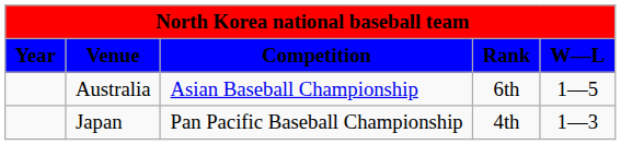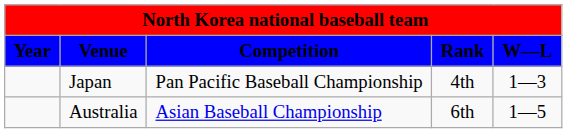 <table style='font-size: 95%; text-align: left;' class='wikitable'>
 <tr>
 <th colspan=5 style="background:red"><span> North Korea national baseball team</span></th>
 </tr>
 <tr>
 <th style="background:blue"><span> Year </span></th>
 <th style="background:blue"><span>Venue</span></th>
 <th style="background:blue"><span>Competition</span></th>
 <th style="background:blue"><span> Rank </span></th>
 <th style="background:blue"><span> W—L </span></th>
 </tr>
 <tr>
 <td style="text-align:center"></td>
+<td> Japan </td>
+<td> Pan Pacific Baseball Championship </td>
+<td style="text-align:center">4th</td>
+<td style="text-align:center">1—3</td>
+</tr>
+<tr>
+<td style="text-align:center"></td>
 <td> Australia </td>
 <td> <a href='#'>Asian Baseball Championship</a> </td>
 <td style="text-align:center">6th</td>
 <td style="text-align:center">1—5</td>
 </tr>
-<tr>
-<td style="text-align:center"></td>
-<td> Japan </td>
-<td> Pan Pacific Baseball Championship </td>
-<td style="text-align:center">4th</td>
-<td style="text-align:center">1—3</td>
-</tr>
 </table>
